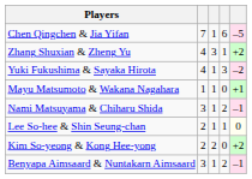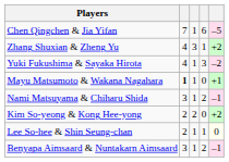 <table class=wikitable style="text-align:center; font-size:small">
 <tr>
 <th>Players</th>
 <th></th>
 <th></th>
 <th></th>
 <th></th>
 </tr>
 <tr>
 <td align="left"> <a href='#'>Chen Qingchen</a> & <a href='#'>Jia Yifan</a></td>
 <td>7</td>
 <td>1</td>
 <td>6</td>
 <td bgcolor="#ffddee">–5</td>
 </tr>
 <tr>
 <td align="left"> <a href='#'>Zhang Shuxian</a> & <a href='#'>Zheng Yu</a></td>
 <td>4</td>
 <td>3</td>
 <td>1</td>
 <td bgcolor="#ccffcc">+2</td>
 </tr>
 <tr>
 <td align="left"> <a href='#'>Yuki Fukushima</a> & <a href='#'>Sayaka Hirota</a></td>
 <td>4</td>
 <td>1</td>
 <td>3</td>
 <td bgcolor="#ffddee">–2</td>
 </tr>
 <tr>
 <td align="left"> <a href='#'>Mayu Matsumoto</a> & <a href='#'>Wakana Nagahara</a></td>
-<td>1</td>
+<td><strong>1</strong></td>
 <td>1</td>
 <td>0</td>
 <td bgcolor="#ccffcc">+1</td>
 </tr>
 <tr>
 <td align="left"> <a href='#'>Nami Matsuyama</a> & <a href='#'>Chiharu Shida</a></td>
 <td>3</td>
 <td>1</td>
 <td>2</td>
 <td bgcolor="#ffddee">–1</td>
 </tr>
 <tr>
+<td align="left"> <a href='#'>Kim So-yeong</a> & <a href='#'>Kong Hee-yong</a></td>
+<td>2</td>
+<td>2</td>
+<td>0</td>
+<td bgcolor="#ccffcc">+2</td>
+</tr>
+<tr>
 <td align="left"> <a href='#'>Lee So-hee</a> & <a href='#'>Shin Seung-chan</a></td>
 <td>2</td>
 <td>1</td>
 <td>1</td>
 <td bgcolor="#fffff0">0</td>
-</tr>
-<tr>
-<td align="left"> <a href='#'>Kim So-yeong</a> & <a href='#'>Kong Hee-yong</a></td>
-<td>2</td>
-<td>2</td>
-<td>0</td>
-<td bgcolor="#ccffcc">+2</td>
 </tr>
 <tr>
 <td align="left"> <a href='#'>Benyapa Aimsaard</a> & <a href='#'>Nuntakarn Aimsaard</a></td>
 <td>3</td>
 <td>1</td>
 <td>2</td>
 <td bgcolor="#ffddee">–1</td>
 </tr>
 </table>
